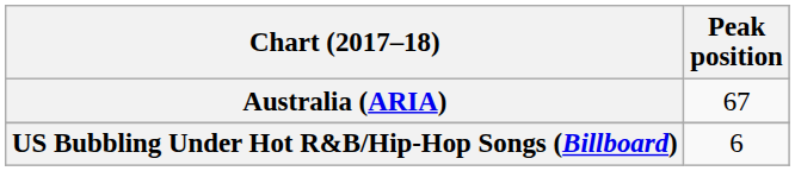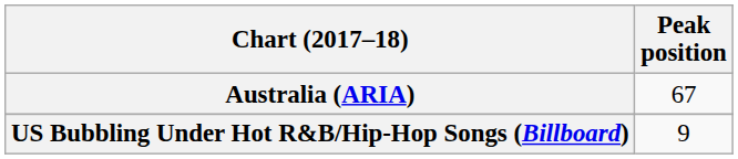 <table class="wikitable sortable plainrowheaders" style="text-align:center">
 <tr>
 <th scope="col">Chart (2017–18)</th>
 <th scope="col">Peak<br> position</th>
 </tr>
 <tr>
 <th scope="row">Australia (<a href='#'>ARIA</a>)</th>
 <td>67</td>
 </tr>
 <tr>
 </tr>
 <tr>
 </tr>
 <tr>
 </tr>
 <tr>
 </tr>
 <tr>
 <th scope="row">US Bubbling Under Hot R&B/Hip-Hop Songs (<em><a href='#'>Billboard</a></em>)</th>
-<td>6</td>
+<td>9</td>
 </tr>
 </table>
